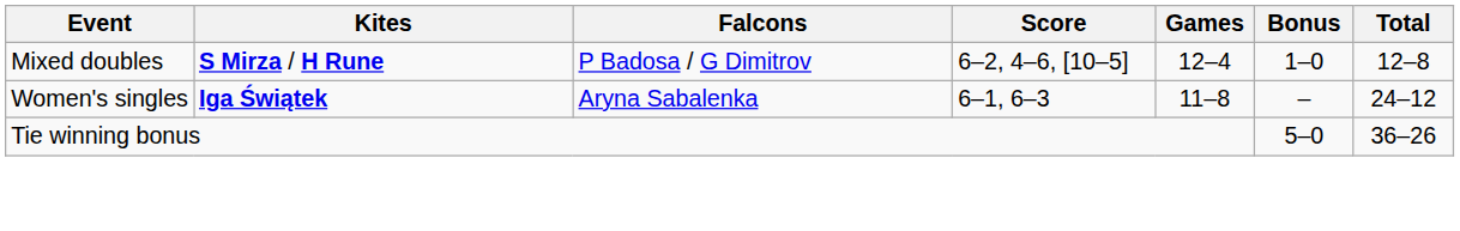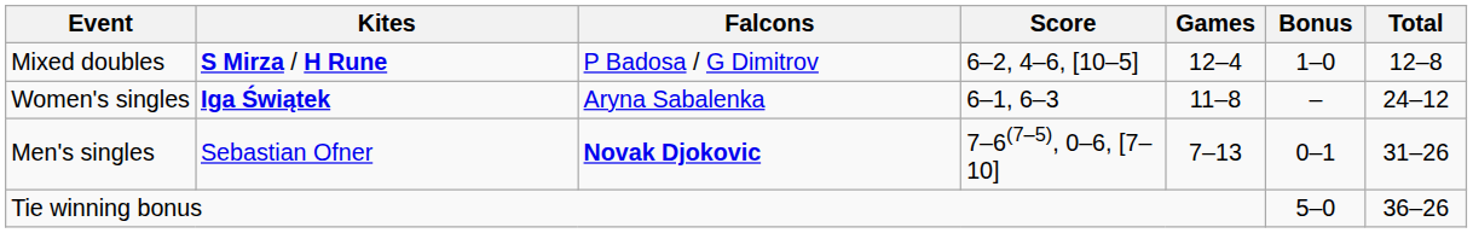 <table class="wikitable nowrap">
 <tr>
 <th>Event</th>
 <th width=250>Kites</th>
 <th width=250>Falcons</th>
 <th width=130>Score</th>
 <th width=60>Games</th>
 <th width=60>Bonus</th>
 <th width=60>Total</th>
 </tr>
 <tr>
 <td>Mixed doubles</td>
 <td><strong> <a href='#'>S Mirza</a></strong> / <strong> <a href='#'>H Rune</a></strong></td>
 <td> <a href='#'>P Badosa</a> /  <a href='#'>G Dimitrov</a></td>
 <td>6–2, 4–6, [10–5]</td>
 <td align="center">12–4</td>
 <td align="center">1–0</td>
 <td align="center">12–8</td>
 </tr>
 <tr>
 <td>Women's singles</td>
 <td><strong> <a href='#'>Iga Świątek</a></strong></td>
 <td> <a href='#'>Aryna Sabalenka</a></td>
 <td>6–1, 6–3</td>
 <td align="center">11–8</td>
 <td align="center">–</td>
 <td align="center">24–12</td>
 </tr>
 <tr>
+<td>Men's singles</td>
+<td> <a href='#'>Sebastian Ofner</a></td>
+<td><strong> <a href='#'>Novak Djokovic</a></strong></td>
+<td>7–6<sup>(7–5)</sup>, 0–6, [7–10]</td>
+<td align="center">7–13</td>
+<td align="center">0–1</td>
+<td align="center">31–26</td>
+</tr>
+<tr>
 <td colspan=5>Tie winning bonus</td>
 <td align="center">5–0</td>
 <td align="center">36–26</td>
 </tr>
 </table>
